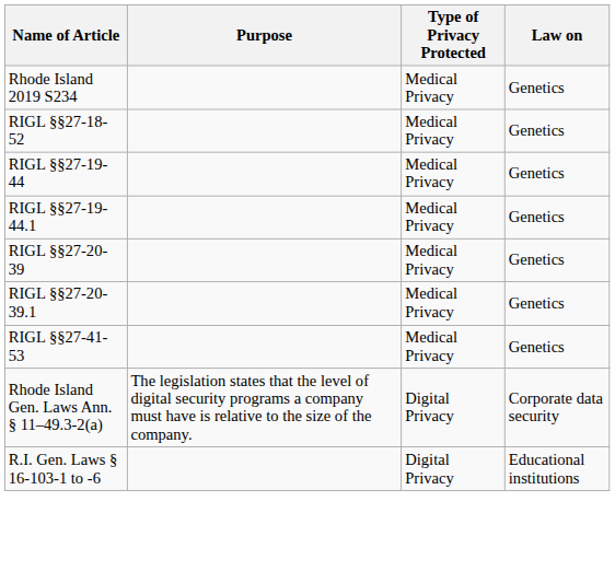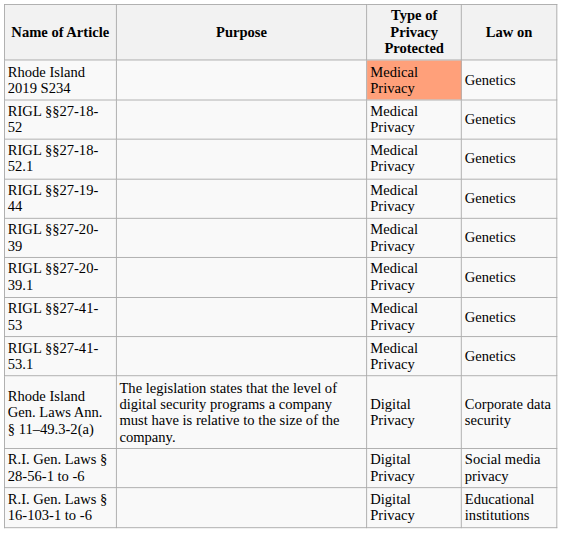 <table class="wikitable">
 <tr>
 <th>Name of Article</th>
 <th>Purpose</th>
 <th>Type of Privacy Protected</th>
 <th>Law on</th>
 </tr>
 <tr>
 <td>Rhode Island 2019 S234</td>
 <td></td>
-<td>Medical Privacy</td>
+<td style="background: lightsalmon;">Medical Privacy</td>
 <td>Genetics</td>
 </tr>
 <tr>
 <td>RIGL §§27-18-52</td>
 <td></td>
 <td>Medical Privacy</td>
 <td>Genetics</td>
 </tr>
 <tr>
-<td>RIGL §§27-19-44</td>
+<td>RIGL §§27-18-52.1</td>
 <td></td>
 <td>Medical Privacy</td>
 <td>Genetics</td>
 </tr>
 <tr>
-<td>RIGL §§27-19-44.1</td>
+<td>RIGL §§27-19-44</td>
 <td></td>
 <td>Medical Privacy</td>
 <td>Genetics</td>
 </tr>
 <tr>
 <td>RIGL §§27-20-39</td>
 <td></td>
 <td>Medical Privacy</td>
 <td>Genetics</td>
 </tr>
 <tr>
 <td>RIGL §§27-20-39.1</td>
 <td></td>
 <td>Medical Privacy</td>
 <td>Genetics</td>
 </tr>
 <tr>
 <td>RIGL §§27-41-53</td>
 <td></td>
 <td>Medical Privacy</td>
 <td>Genetics</td>
 </tr>
 <tr>
+<td>RIGL §§27-41-53.1</td>
+<td></td>
+<td>Medical Privacy</td>
+<td>Genetics</td>
+</tr>
+<tr>
 <td>Rhode Island Gen. Laws Ann. § 11–49.3-2(a)</td>
 <td>The legislation states that the level of digital security programs a company must have is relative to the size of the company.</td>
 <td>Digital Privacy</td>
 <td>Corporate data security</td>
+</tr>
+<tr>
+<td>R.I. Gen. Laws § 28-56-1 to -6</td>
+<td></td>
+<td>Digital Privacy</td>
+<td>Social media privacy</td>
 </tr>
 <tr>
 <td>R.I. Gen. Laws § 16-103-1 to -6</td>
 <td></td>
 <td>Digital Privacy</td>
 <td>Educational institutions</td>
 </tr>
 </table>
